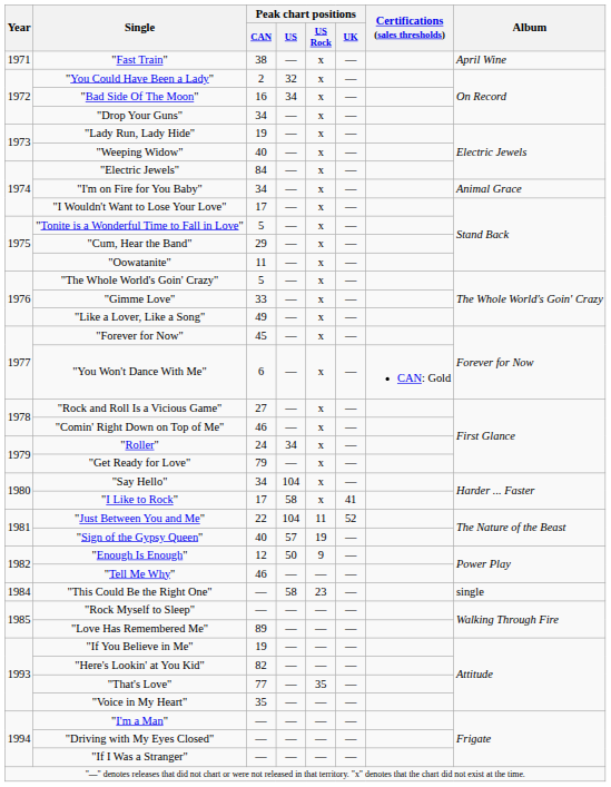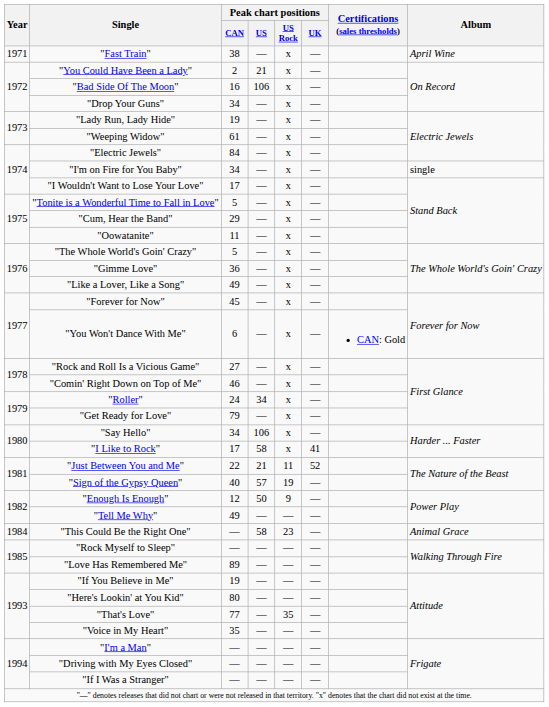 <table class="wikitable" style="text-align:center;">
 <tr>
 <th rowspan="2">Year</th>
 <th rowspan="2">Single</th>
 <th colspan="4">Peak chart positions</th>
 <th rowspan="2"><a href='#'>Certifications</a><br><small>(<a href='#'>sales thresholds</a>)</small></th>
 <th rowspan="2">Album</th>
 </tr>
 <tr style="font-size:smaller;">
 <th width="35"><a href='#'>CAN</a><br></th>
 <th width="35"><a href='#'>US</a><br></th>
 <th width="35"><a href='#'>US Rock</a><br></th>
 <th width="35"><a href='#'>UK</a><br></th>
 </tr>
 <tr>
 <td>1971</td>
 <td>"<a href='#'>Fast Train</a>"</td>
 <td style="text-align:center;">38 </td>
 <td style="text-align:center;">—</td>
 <td style="text-align:center;">x</td>
 <td style="text-align:center;">—</td>
 <td></td>
 <td align="left" rowspan="1"><em>April Wine</em></td>
 </tr>
 <tr>
 <td rowspan="3">1972</td>
 <td>"<a href='#'>You Could Have Been a Lady</a>"</td>
 <td style="text-align:center;">2</td>
-<td style="text-align:center;">32</td>
+<td style="text-align:center;">21</td>
 <td style="text-align:center;">x</td>
 <td style="text-align:center;">—</td>
 <td></td>
 <td align="left" rowspan="3"><em>On Record</em></td>
 </tr>
 <tr>
 <td>"<a href='#'>Bad Side Of The Moon</a>"</td>
 <td style="text-align:center;">16</td>
-<td style="text-align:center;">34</td>
+<td style="text-align:center;">106</td>
 <td style="text-align:center;">x</td>
 <td style="text-align:center;">—</td>
 <td></td>
 </tr>
 <tr>
 <td>"Drop Your Guns"</td>
 <td style="text-align:center;">34</td>
 <td style="text-align:center;">—</td>
 <td style="text-align:center;">x</td>
 <td style="text-align:center;">—</td>
 <td></td>
 </tr>
 <tr>
 <td rowspan="2">1973</td>
 <td>"Lady Run, Lady Hide"</td>
 <td style="text-align:center;">19</td>
 <td style="text-align:center;">—</td>
 <td style="text-align:center;">x</td>
 <td style="text-align:center;">—</td>
 <td></td>
 <td align="left" rowspan="3"><em>Electric Jewels</em></td>
 </tr>
 <tr>
 <td>"Weeping Widow"</td>
-<td style="text-align:center;">40</td>
+<td style="text-align:center;">61</td>
 <td style="text-align:center;">—</td>
 <td style="text-align:center;">x</td>
 <td style="text-align:center;">—</td>
 <td></td>
 </tr>
 <tr>
 <td rowspan="3">1974</td>
 <td>"Electric Jewels"</td>
 <td style="text-align:center;">84</td>
 <td style="text-align:center;">—</td>
 <td style="text-align:center;">x</td>
 <td style="text-align:center;">—</td>
 <td></td>
 </tr>
 <tr>
 <td>"I'm on Fire for You Baby"</td>
 <td style="text-align:center;">34</td>
 <td style="text-align:center;">—</td>
 <td style="text-align:center;">x</td>
 <td style="text-align:center;">—</td>
 <td></td>
-<td align="left" rowspan="1"><em>Animal Grace</em></td>
+<td align="left" rowspan="1">single</td>
 </tr>
 <tr>
 <td>"I Wouldn't Want to Lose Your Love"</td>
 <td style="text-align:center;">17</td>
 <td style="text-align:center;">—</td>
 <td style="text-align:center;">x</td>
 <td style="text-align:center;">—</td>
 <td></td>
 <td align="left" rowspan="4"><em>Stand Back</em></td>
 </tr>
 <tr>
 <td rowspan="3">1975</td>
 <td>"<a href='#'>Tonite is a Wonderful Time to Fall in Love</a>"</td>
 <td style="text-align:center;">5</td>
 <td style="text-align:center;">—</td>
 <td style="text-align:center;">x</td>
 <td style="text-align:center;">—</td>
 <td></td>
 </tr>
 <tr>
 <td>"Cum, Hear the Band"</td>
 <td style="text-align:center;">29</td>
 <td style="text-align:center;">—</td>
 <td style="text-align:center;">x</td>
 <td style="text-align:center;">—</td>
 <td></td>
 </tr>
 <tr>
 <td>"Oowatanite"</td>
 <td style="text-align:center;">11</td>
 <td style="text-align:center;">—</td>
 <td style="text-align:center;">x</td>
 <td style="text-align:center;">—</td>
 <td></td>
 </tr>
 <tr>
 <td rowspan="3">1976</td>
 <td>"The Whole World's Goin' Crazy"</td>
 <td style="text-align:center;">5</td>
 <td style="text-align:center;">—</td>
 <td style="text-align:center;">x</td>
 <td style="text-align:center;">—</td>
 <td></td>
 <td align="left" rowspan="3"><em>The Whole World's Goin' Crazy</em></td>
 </tr>
 <tr>
 <td>"Gimme Love"</td>
-<td style="text-align:center;">33</td>
+<td style="text-align:center;">36</td>
 <td style="text-align:center;">—</td>
 <td style="text-align:center;">x</td>
 <td style="text-align:center;">—</td>
 <td></td>
 </tr>
 <tr>
 <td>"Like a Lover, Like a Song"</td>
 <td style="text-align:center;">49</td>
 <td style="text-align:center;">—</td>
 <td style="text-align:center;">x</td>
 <td style="text-align:center;">—</td>
 <td></td>
 </tr>
 <tr>
 <td rowspan="2">1977</td>
 <td>"Forever for Now"</td>
 <td style="text-align:center;">45</td>
 <td style="text-align:center;">—</td>
 <td style="text-align:center;">x</td>
 <td style="text-align:center;">—</td>
 <td></td>
 <td align="left" rowspan="2"><em>Forever for Now</em></td>
 </tr>
 <tr>
 <td>"You Won't Dance With Me"</td>
 <td style="text-align:center;">6</td>
 <td style="text-align:center;">—</td>
 <td style="text-align:center;">x</td>
 <td style="text-align:center;">—</td>
 <td><br><ul><li><a href='#'>CAN</a>: Gold</li></ul></td>
 </tr>
 <tr>
 <td rowspan="2">1978</td>
 <td>"Rock and Roll Is a Vicious Game"</td>
 <td style="text-align:center;">27</td>
 <td style="text-align:center;">—</td>
 <td style="text-align:center;">x</td>
 <td style="text-align:center;">—</td>
 <td></td>
 <td align="left" rowspan="4"><em>First Glance</em></td>
 </tr>
 <tr>
 <td>"Comin' Right Down on Top of Me"</td>
 <td style="text-align:center;">46</td>
 <td style="text-align:center;">—</td>
 <td style="text-align:center;">x</td>
 <td style="text-align:center;">—</td>
 <td></td>
 </tr>
 <tr>
 <td rowspan="2">1979</td>
 <td>"<a href='#'>Roller</a>"</td>
 <td style="text-align:center;">24</td>
 <td style="text-align:center;">34</td>
 <td style="text-align:center;">x</td>
 <td style="text-align:center;">—</td>
 <td></td>
 </tr>
 <tr>
 <td>"Get Ready for Love"</td>
 <td style="text-align:center;">79</td>
 <td style="text-align:center;">—</td>
 <td style="text-align:center;">x</td>
 <td style="text-align:center;">—</td>
 <td></td>
 </tr>
 <tr>
 <td rowspan="2">1980</td>
 <td>"Say Hello"</td>
 <td style="text-align:center;">34</td>
-<td style="text-align:center;">104</td>
+<td style="text-align:center;">106</td>
 <td style="text-align:center;">x</td>
 <td style="text-align:center;">—</td>
 <td></td>
 <td align="left" rowspan="2"><em>Harder ... Faster</em></td>
 </tr>
 <tr>
 <td>"<a href='#'>I Like to Rock</a>"</td>
 <td style="text-align:center;">17</td>
 <td style="text-align:center;">58</td>
 <td style="text-align:center;">x</td>
 <td style="text-align:center;">41</td>
 <td></td>
 </tr>
 <tr>
 <td rowspan="2">1981</td>
 <td>"<a href='#'>Just Between You and Me</a>"</td>
 <td style="text-align:center;">22</td>
-<td style="text-align:center;">104</td>
+<td style="text-align:center;">21</td>
 <td style="text-align:center;">11</td>
 <td style="text-align:center;">52</td>
 <td></td>
 <td align="left" rowspan="2"><em>The Nature of the Beast</em></td>
 </tr>
 <tr>
 <td>"<a href='#'>Sign of the Gypsy Queen</a>"</td>
 <td style="text-align:center;">40</td>
 <td style="text-align:center;">57</td>
 <td style="text-align:center;">19</td>
 <td style="text-align:center;">—</td>
 <td></td>
 </tr>
 <tr>
 <td rowspan="2">1982</td>
 <td>"<a href='#'>Enough Is Enough</a>"</td>
 <td style="text-align:center;">12</td>
 <td style="text-align:center;">50</td>
 <td style="text-align:center;">9</td>
 <td style="text-align:center;">—</td>
 <td></td>
 <td align="left" rowspan="2"><em>Power Play</em></td>
 </tr>
 <tr>
 <td>"<a href='#'>Tell Me Why</a>"</td>
-<td style="text-align:center;">46</td>
+<td style="text-align:center;">49</td>
 <td style="text-align:center;">—</td>
 <td style="text-align:center;">—</td>
 <td style="text-align:center;">—</td>
 <td></td>
 </tr>
 <tr>
 <td>1984</td>
 <td>"This Could Be the Right One"</td>
 <td style="text-align:center;">—</td>
 <td style="text-align:center;">58</td>
 <td style="text-align:center;">23</td>
 <td style="text-align:center;">—</td>
 <td></td>
-<td align="left" rowspan="1">single</td>
+<td align="left" rowspan="1"><em>Animal Grace</em></td>
 </tr>
 <tr>
 <td rowspan="2">1985</td>
 <td>"Rock Myself to Sleep"</td>
 <td style="text-align:center;">—</td>
 <td style="text-align:center;">—</td>
 <td style="text-align:center;">—</td>
 <td style="text-align:center;">—</td>
 <td></td>
 <td align="left" rowspan="2"><em>Walking Through Fire</em></td>
 </tr>
 <tr>
 <td>"Love Has Remembered Me"</td>
 <td style="text-align:center;">89</td>
 <td style="text-align:center;">—</td>
 <td style="text-align:center;">—</td>
 <td style="text-align:center;">—</td>
 <td></td>
 </tr>
 <tr>
 <td rowspan="4">1993</td>
 <td>"If You Believe in Me"</td>
 <td style="text-align:center;">19</td>
 <td style="text-align:center;">—</td>
 <td style="text-align:center;">—</td>
 <td style="text-align:center;">—</td>
 <td></td>
 <td align="left" rowspan="4"><em>Attitude</em></td>
 </tr>
 <tr>
 <td>"Here's Lookin' at You Kid"</td>
-<td style="text-align:center;">82</td>
+<td style="text-align:center;">80</td>
 <td style="text-align:center;">—</td>
 <td style="text-align:center;">—</td>
 <td style="text-align:center;">—</td>
 <td></td>
 </tr>
 <tr>
 <td>"That's Love"</td>
 <td style="text-align:center;">77</td>
 <td style="text-align:center;">—</td>
 <td style="text-align:center;">35</td>
 <td style="text-align:center;">—</td>
 <td></td>
 </tr>
 <tr>
 <td>"Voice in My Heart"</td>
 <td style="text-align:center;">35</td>
 <td style="text-align:center;">—</td>
 <td style="text-align:center;">—</td>
 <td style="text-align:center;">—</td>
 <td></td>
 </tr>
 <tr>
 <td rowspan="3">1994</td>
 <td>"<a href='#'>I'm a Man</a>"</td>
 <td style="text-align:center;">—</td>
 <td style="text-align:center;">—</td>
 <td style="text-align:center;">—</td>
 <td style="text-align:center;">—</td>
 <td></td>
 <td align="left" rowspan="3"><em>Frigate</em></td>
 </tr>
 <tr>
 <td>"Driving with My Eyes Closed"</td>
 <td style="text-align:center;">—</td>
 <td style="text-align:center;">—</td>
 <td style="text-align:center;">—</td>
 <td style="text-align:center;">—</td>
 <td></td>
 </tr>
 <tr>
 <td>"If I Was a Stranger"</td>
 <td style="text-align:center;">—</td>
 <td style="text-align:center;">—</td>
 <td style="text-align:center;">—</td>
 <td style="text-align:center;">—</td>
 <td></td>
 </tr>
 <tr>
 <td colspan="13" style="text-align:center; font-size:9pt;">"—" denotes releases that did not chart or were not released in that territory. "x" denotes that the chart did not exist at the time.</td>
 </tr>
 </table>
